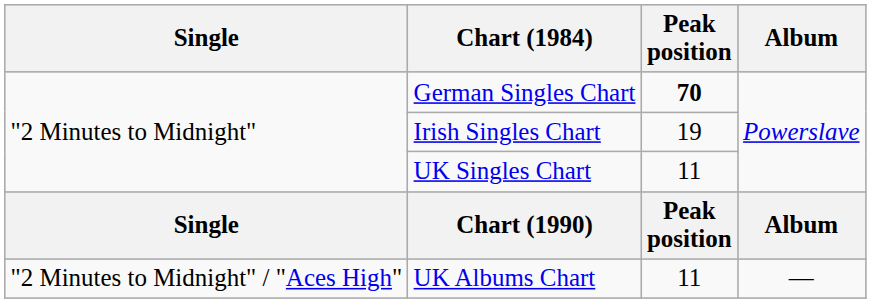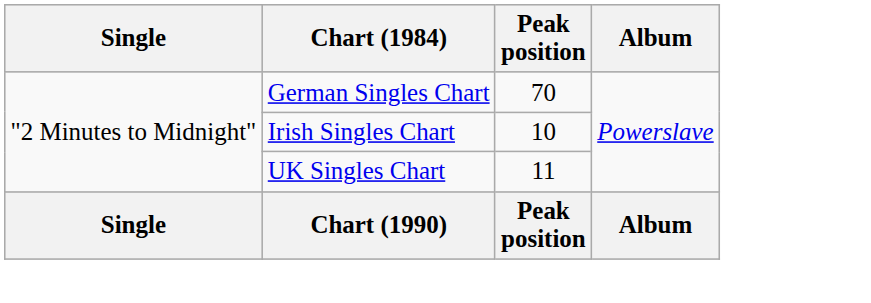 <table class="wikitable sortable">
 <tr>
 <th>Single</th>
 <th>Chart (1984)</th>
 <th>Peak<br>position</th>
 <th>Album</th>
 </tr>
 <tr>
 <td rowspan="3">"2 Minutes to Midnight"</td>
 <td><a href='#'>German Singles Chart</a></td>
-<td align="center"><strong>70</strong></td>
+<td align="center">70</td>
 <td rowspan="3"><em><a href='#'>Powerslave</a></em></td>
 </tr>
 <tr>
 <td><a href='#'>Irish Singles Chart</a></td>
-<td align="center">19</td>
+<td align="center">10</td>
 </tr>
 <tr>
 <td align="left"><a href='#'>UK Singles Chart</a></td>
 <td align="center">11</td>
 </tr>
 <tr>
 <th>Single</th>
 <th>Chart (1990)</th>
 <th>Peak<br>position</th>
 <th>Album</th>
 </tr>
-<tr>
-<td>"2 Minutes to Midnight" / "<a href='#'>Aces High</a>"</td>
-<td><a href='#'>UK Albums Chart</a></td>
-<td style="text-align:center;">11</td>
-<td style="text-align:center;">—</td>
-</tr>
 </table>
